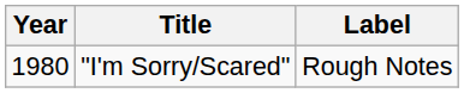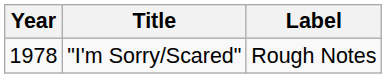 <table class="wikitable">
 <tr>
 <th>Year</th>
 <th>Title</th>
 <th>Label</th>
 </tr>
 <tr>
-<td>1980</td>
+<td>1978</td>
 <td>"I'm Sorry/Scared"</td>
 <td style="text-align:center;">Rough Notes</td>
 </tr>
 </table>
